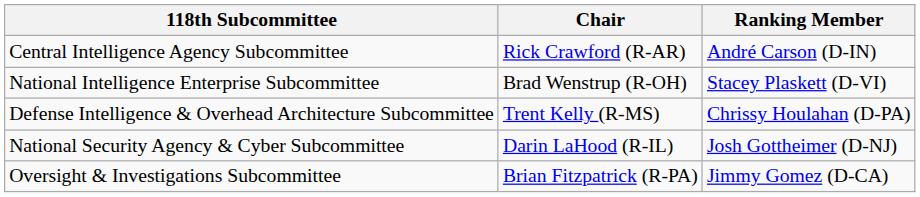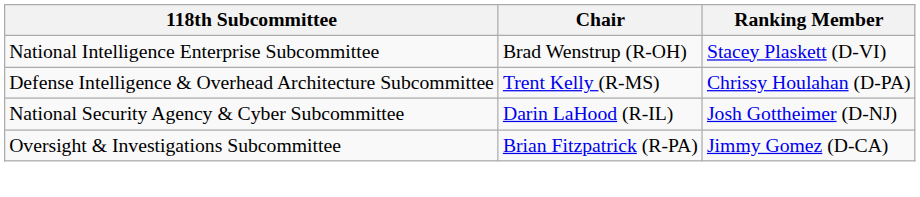 <table class="wikitable">
 <tr>
 <th>118th Subcommittee</th>
 <th>Chair</th>
 <th>Ranking Member</th>
-</tr>
-<tr>
-<td>Central Intelligence Agency Subcommittee</td>
-<td><a href='#'>Rick Crawford</a> (R-AR)</td>
-<td><a href='#'>André Carson</a> (D-IN)</td>
 </tr>
 <tr>
 <td>National Intelligence Enterprise Subcommittee</td>
 <td>Brad Wenstrup (R-OH)</td>
 <td><a href='#'>Stacey Plaskett</a> (D-VI)</td>
 </tr>
 <tr>
 <td>Defense Intelligence & Overhead Architecture Subcommittee</td>
 <td><a href='#'>Trent Kelly </a> (R-MS)</td>
 <td><a href='#'>Chrissy Houlahan</a> (D-PA)</td>
 </tr>
 <tr>
 <td>National Security Agency & Cyber Subcommittee</td>
 <td><a href='#'>Darin LaHood</a> (R-IL)</td>
 <td><a href='#'>Josh Gottheimer</a> (D-NJ)</td>
 </tr>
 <tr>
 <td>Oversight & Investigations Subcommittee</td>
 <td><a href='#'>Brian Fitzpatrick</a> (R-PA)</td>
 <td><a href='#'>Jimmy Gomez</a> (D-CA)</td>
 </tr>
 </table>
